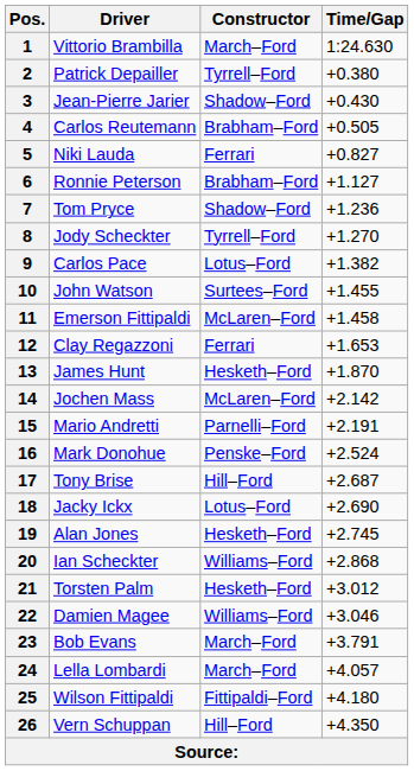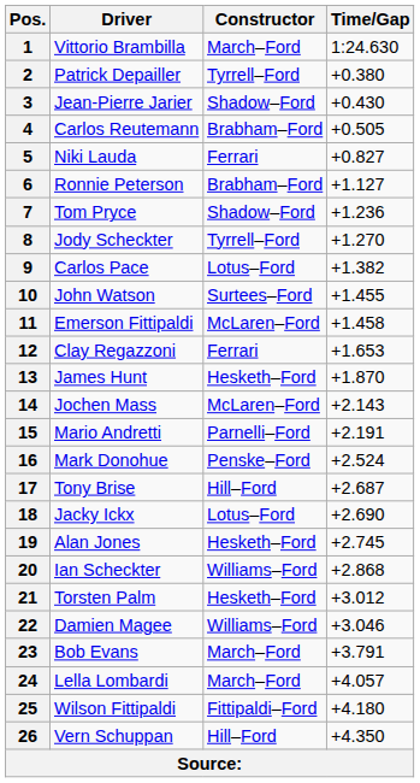 <table class="wikitable sortable" style="font-size: 95%">
 <tr>
 <th>Pos.</th>
 <th>Driver</th>
 <th>Constructor</th>
 <th>Time/Gap</th>
 </tr>
 <tr>
 <th>1</th>
 <td> <a href='#'>Vittorio Brambilla</a></td>
 <td><a href='#'>March</a>–<a href='#'>Ford</a></td>
 <td>1:24.630</td>
 </tr>
 <tr>
 <th>2</th>
 <td> <a href='#'>Patrick Depailler</a></td>
 <td><a href='#'>Tyrrell</a>–<a href='#'>Ford</a></td>
 <td>+0.380</td>
 </tr>
 <tr>
 <th>3</th>
 <td> <a href='#'>Jean-Pierre Jarier</a></td>
 <td><a href='#'>Shadow</a>–<a href='#'>Ford</a></td>
 <td>+0.430</td>
 </tr>
 <tr>
 <th>4</th>
 <td> <a href='#'>Carlos Reutemann</a></td>
 <td><a href='#'>Brabham</a>–<a href='#'>Ford</a></td>
 <td>+0.505</td>
 </tr>
 <tr>
 <th>5</th>
 <td> <a href='#'>Niki Lauda</a></td>
 <td><a href='#'>Ferrari</a></td>
 <td>+0.827</td>
 </tr>
 <tr>
 <th>6</th>
 <td> <a href='#'>Ronnie Peterson</a></td>
 <td><a href='#'>Brabham</a>–<a href='#'>Ford</a></td>
 <td>+1.127</td>
 </tr>
 <tr>
 <th>7</th>
 <td> <a href='#'>Tom Pryce</a></td>
 <td><a href='#'>Shadow</a>–<a href='#'>Ford</a></td>
 <td>+1.236</td>
 </tr>
 <tr>
 <th>8</th>
 <td> <a href='#'>Jody Scheckter</a></td>
 <td><a href='#'>Tyrrell</a>–<a href='#'>Ford</a></td>
 <td>+1.270</td>
 </tr>
 <tr>
 <th>9</th>
 <td> <a href='#'>Carlos Pace</a></td>
 <td><a href='#'>Lotus</a>–<a href='#'>Ford</a></td>
 <td>+1.382</td>
 </tr>
 <tr>
 <th>10</th>
 <td> <a href='#'>John Watson</a></td>
 <td><a href='#'>Surtees</a>–<a href='#'>Ford</a></td>
 <td>+1.455</td>
 </tr>
 <tr>
 <th>11</th>
 <td> <a href='#'>Emerson Fittipaldi</a></td>
 <td><a href='#'>McLaren</a>–<a href='#'>Ford</a></td>
 <td>+1.458</td>
 </tr>
 <tr>
 <th>12</th>
 <td> <a href='#'>Clay Regazzoni</a></td>
 <td><a href='#'>Ferrari</a></td>
 <td>+1.653</td>
 </tr>
 <tr>
 <th>13</th>
 <td> <a href='#'>James Hunt</a></td>
 <td><a href='#'>Hesketh</a>–<a href='#'>Ford</a></td>
 <td>+1.870</td>
 </tr>
 <tr>
 <th>14</th>
 <td> <a href='#'>Jochen Mass</a></td>
 <td><a href='#'>McLaren</a>–<a href='#'>Ford</a></td>
-<td>+2.142</td>
+<td>+2.143</td>
 </tr>
 <tr>
 <th>15</th>
 <td> <a href='#'>Mario Andretti</a></td>
 <td><a href='#'>Parnelli</a>–<a href='#'>Ford</a></td>
 <td>+2.191</td>
 </tr>
 <tr>
 <th>16</th>
 <td> <a href='#'>Mark Donohue</a></td>
 <td><a href='#'>Penske</a>–<a href='#'>Ford</a></td>
 <td>+2.524</td>
 </tr>
 <tr>
 <th>17</th>
 <td> <a href='#'>Tony Brise</a></td>
 <td><a href='#'>Hill</a>–<a href='#'>Ford</a></td>
 <td>+2.687</td>
 </tr>
 <tr>
 <th>18</th>
 <td> <a href='#'>Jacky Ickx</a></td>
 <td><a href='#'>Lotus</a>–<a href='#'>Ford</a></td>
 <td>+2.690</td>
 </tr>
 <tr>
 <th>19</th>
 <td> <a href='#'>Alan Jones</a></td>
 <td><a href='#'>Hesketh</a>–<a href='#'>Ford</a></td>
 <td>+2.745</td>
 </tr>
 <tr>
 <th>20</th>
 <td> <a href='#'>Ian Scheckter</a></td>
 <td><a href='#'>Williams</a>–<a href='#'>Ford</a></td>
 <td>+2.868</td>
 </tr>
 <tr>
 <th>21</th>
 <td> <a href='#'>Torsten Palm</a></td>
 <td><a href='#'>Hesketh</a>–<a href='#'>Ford</a></td>
 <td>+3.012</td>
 </tr>
 <tr>
 <th>22</th>
 <td> <a href='#'>Damien Magee</a></td>
 <td><a href='#'>Williams</a>–<a href='#'>Ford</a></td>
 <td>+3.046</td>
 </tr>
 <tr>
 <th>23</th>
 <td> <a href='#'>Bob Evans</a></td>
 <td><a href='#'>March</a>–<a href='#'>Ford</a></td>
 <td>+3.791</td>
 </tr>
 <tr>
 <th>24</th>
 <td> <a href='#'>Lella Lombardi</a></td>
 <td><a href='#'>March</a>–<a href='#'>Ford</a></td>
 <td>+4.057</td>
 </tr>
 <tr>
 <th>25</th>
 <td> <a href='#'>Wilson Fittipaldi</a></td>
 <td><a href='#'>Fittipaldi</a>–<a href='#'>Ford</a></td>
 <td>+4.180</td>
 </tr>
 <tr>
 <th>26</th>
 <td> <a href='#'>Vern Schuppan</a></td>
 <td><a href='#'>Hill</a>–<a href='#'>Ford</a></td>
 <td>+4.350</td>
 </tr>
 <tr>
 <th colspan=4>Source:</th>
 </tr>
 </table>
